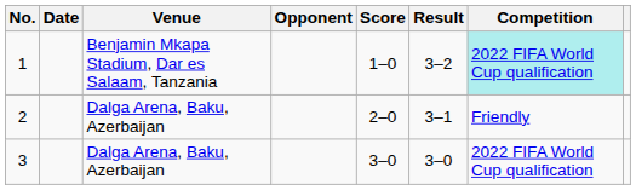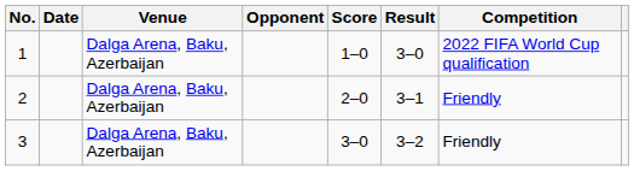 <table class="wikitable sortable">
 <tr>
 <th scope="col">No.</th>
 <th scope="col">Date</th>
 <th scope="col">Venue</th>
 <th scope="col">Opponent</th>
 <th scope="col">Score</th>
 <th scope="col">Result</th>
 <th scope="col">Competition</th>
 <th scope="col" class="unsortable"></th>
 </tr>
 <tr>
 <td style="text-align:center">1</td>
 <td></td>
-<td><a href='#'>Benjamin Mkapa Stadium</a>, <a href='#'>Dar es Salaam</a>, Tanzania</td>
+<td><a href='#'>Dalga Arena</a>, <a href='#'>Baku</a>, Azerbaijan</td>
 <td></td>
 <td style="text-align:center">1–0</td>
-<td style="text-align:center">3–2</td>
-<td style="background: paleturquoise;"><a href='#'>2022 FIFA World Cup qualification</a></td>
+<td style="text-align:center">3–0</td>
+<td><a href='#'>2022 FIFA World Cup qualification</a></td>
 <td></td>
 </tr>
 <tr>
 <td style="text-align:center">2</td>
 <td></td>
 <td><a href='#'>Dalga Arena</a>, <a href='#'>Baku</a>, Azerbaijan</td>
 <td></td>
 <td style="text-align:center">2–0</td>
 <td style="text-align:center">3–1</td>
 <td><a href='#'>Friendly</a></td>
 <td></td>
 </tr>
 <tr>
 <td style="text-align:center">3</td>
 <td></td>
 <td><a href='#'>Dalga Arena</a>, <a href='#'>Baku</a>, Azerbaijan</td>
 <td></td>
 <td style="text-align:center">3–0</td>
-<td style="text-align:center">3–0</td>
-<td><a href='#'>2022 FIFA World Cup qualification</a></td>
+<td style="text-align:center">3–2</td>
+<td>Friendly</td>
 <td></td>
 </tr>
 </table>
